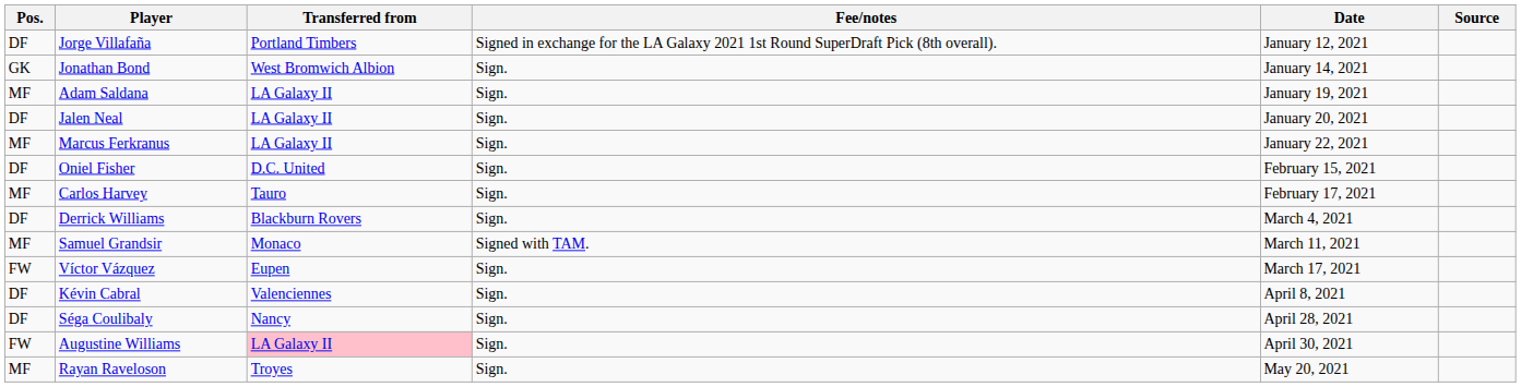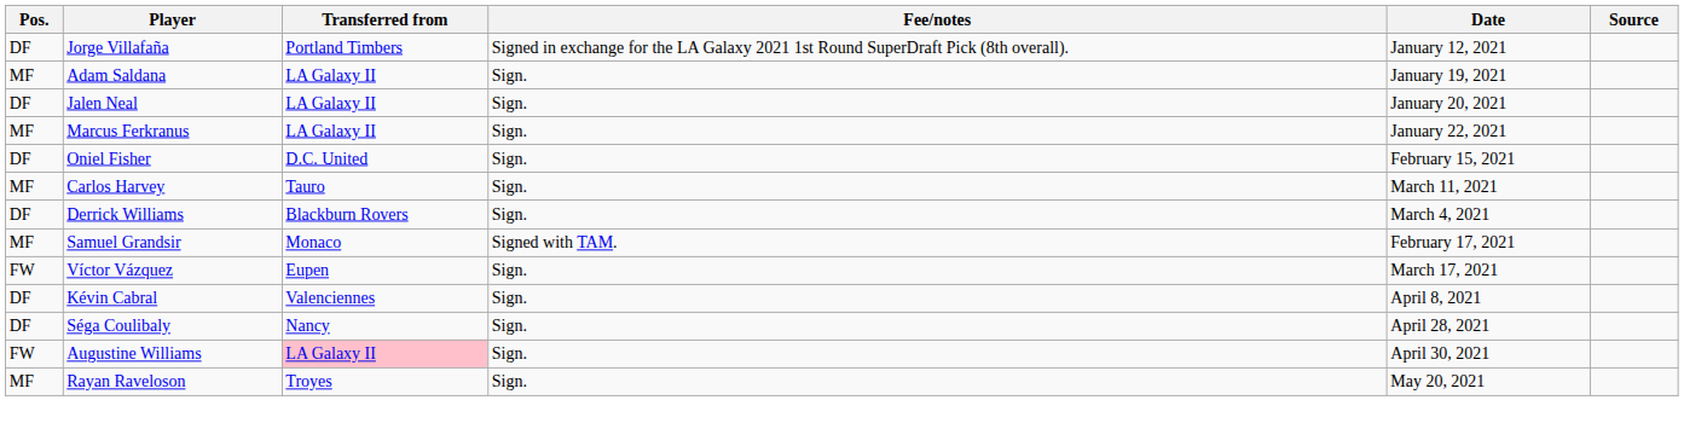 <table class="wikitable sortable" style="width:95%; text-align:center; font-size:95%; text-align:left;">
 <tr>
 <th>Pos.</th>
 <th>Player</th>
 <th>Transferred from</th>
 <th>Fee/notes</th>
 <th>Date</th>
 <th>Source</th>
 </tr>
 <tr>
 <td>DF</td>
 <td> <a href='#'>Jorge Villafaña</a></td>
 <td> <a href='#'>Portland Timbers</a></td>
 <td>Signed in exchange for the LA Galaxy 2021 1st Round SuperDraft Pick (8th overall).</td>
 <td>January 12, 2021</td>
-<td align=center></td>
-</tr>
-<tr>
-<td>GK</td>
-<td> <a href='#'>Jonathan Bond</a></td>
-<td> <a href='#'>West Bromwich Albion</a></td>
-<td>Sign.</td>
-<td>January 14, 2021</td>
 <td align=center></td>
 </tr>
 <tr>
 <td>MF</td>
 <td> <a href='#'>Adam Saldana</a></td>
 <td> <a href='#'>LA Galaxy II</a></td>
 <td>Sign.</td>
 <td>January 19, 2021</td>
 <td align=center></td>
 </tr>
 <tr>
 <td>DF</td>
 <td> <a href='#'>Jalen Neal</a></td>
 <td> <a href='#'>LA Galaxy II</a></td>
 <td>Sign.</td>
 <td>January 20, 2021</td>
 <td align=center></td>
 </tr>
 <tr>
 <td>MF</td>
 <td> <a href='#'>Marcus Ferkranus</a></td>
 <td> <a href='#'>LA Galaxy II</a></td>
 <td>Sign.</td>
 <td>January 22, 2021</td>
 <td align=center></td>
 </tr>
 <tr>
 <td>DF</td>
 <td> <a href='#'>Oniel Fisher</a></td>
 <td> <a href='#'>D.C. United</a></td>
 <td>Sign.</td>
 <td>February 15, 2021</td>
 <td align=center></td>
 </tr>
 <tr>
 <td>MF</td>
 <td> <a href='#'>Carlos Harvey</a></td>
 <td> <a href='#'>Tauro</a></td>
 <td>Sign.</td>
-<td>February 17, 2021</td>
+<td>March 11, 2021</td>
 <td align=center></td>
 </tr>
 <tr>
 <td>DF</td>
 <td> <a href='#'>Derrick Williams</a></td>
 <td> <a href='#'>Blackburn Rovers</a></td>
 <td>Sign.</td>
 <td>March 4, 2021</td>
 <td align=center></td>
 </tr>
 <tr>
 <td>MF</td>
 <td> <a href='#'>Samuel Grandsir</a></td>
 <td> <a href='#'>Monaco</a></td>
 <td>Signed with <a href='#'>TAM</a>.</td>
-<td>March 11, 2021</td>
+<td>February 17, 2021</td>
 <td align=center></td>
 </tr>
 <tr>
 <td>FW</td>
 <td> <a href='#'>Víctor Vázquez</a></td>
 <td> <a href='#'>Eupen</a></td>
 <td>Sign.</td>
 <td>March 17, 2021</td>
 <td align=center></td>
 </tr>
 <tr>
 <td>DF</td>
 <td> <a href='#'>Kévin Cabral</a></td>
 <td> <a href='#'>Valenciennes</a></td>
 <td>Sign.</td>
 <td>April 8, 2021</td>
 <td align=center></td>
 </tr>
 <tr>
 <td>DF</td>
 <td> <a href='#'>Séga Coulibaly</a></td>
 <td> <a href='#'>Nancy</a></td>
 <td>Sign.</td>
 <td>April 28, 2021</td>
 <td align=center></td>
 </tr>
 <tr>
 <td>FW</td>
 <td> <a href='#'>Augustine Williams</a></td>
 <td style="background: pink;"> <a href='#'>LA Galaxy II</a></td>
 <td>Sign.</td>
 <td>April 30, 2021</td>
 <td align=center></td>
 </tr>
 <tr>
 <td>MF</td>
 <td> <a href='#'>Rayan Raveloson</a></td>
 <td> <a href='#'>Troyes</a></td>
 <td>Sign.</td>
 <td>May 20, 2021</td>
 <td align=center></td>
 </tr>
 </table>
